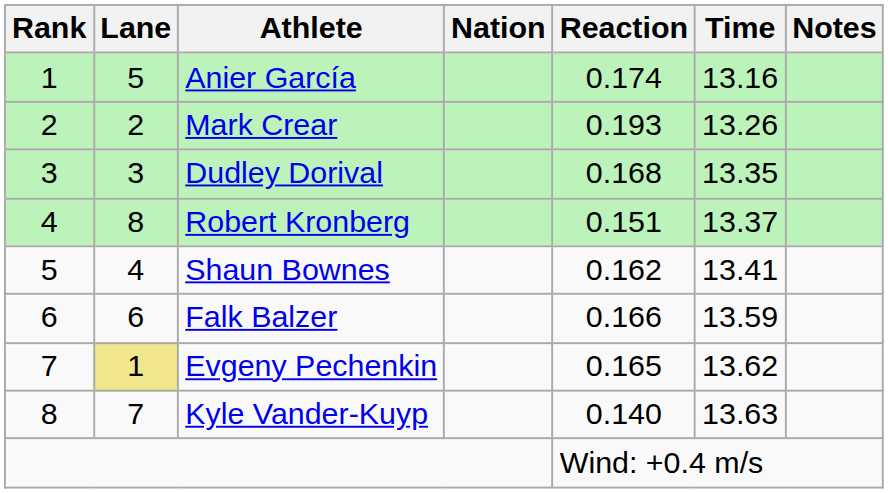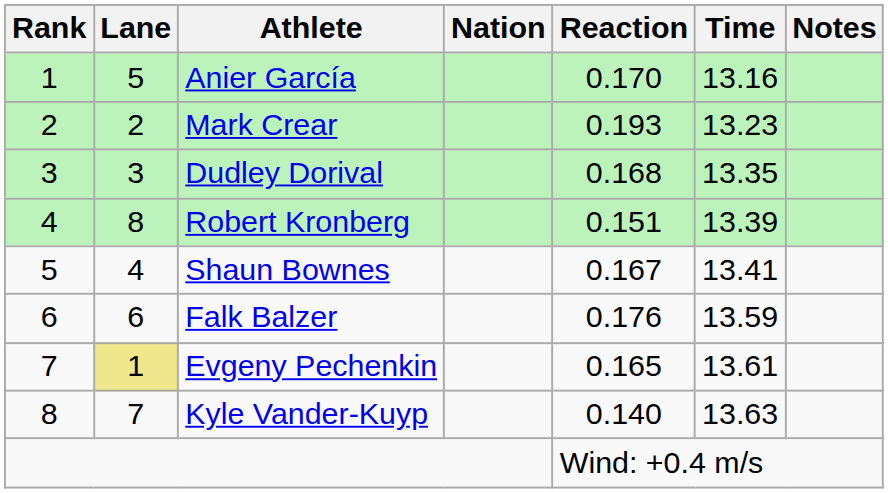 <table class="wikitable sortable" style="text-align:center">
 <tr>
 <th>Rank</th>
 <th>Lane</th>
 <th>Athlete</th>
 <th>Nation</th>
 <th>Reaction</th>
 <th>Time</th>
 <th>Notes</th>
 </tr>
 <tr bgcolor = "bbf3bb">
 <td>1</td>
 <td>5</td>
 <td align="left"><a href='#'>Anier García</a></td>
 <td align="left"></td>
-<td>0.174</td>
+<td>0.170</td>
 <td>13.16</td>
 <td></td>
 </tr>
 <tr bgcolor = "bbf3bb">
 <td>2</td>
 <td>2</td>
 <td align="left"><a href='#'>Mark Crear</a></td>
 <td align="left"></td>
 <td>0.193</td>
-<td>13.26</td>
+<td>13.23</td>
 <td></td>
 </tr>
 <tr bgcolor = "bbf3bb">
 <td>3</td>
 <td>3</td>
 <td align="left"><a href='#'>Dudley Dorival</a></td>
 <td align="left"></td>
 <td>0.168</td>
 <td>13.35</td>
 <td></td>
 </tr>
 <tr bgcolor = "bbf3bb">
 <td>4</td>
 <td>8</td>
 <td align="left"><a href='#'>Robert Kronberg</a></td>
 <td align="left"></td>
 <td>0.151</td>
-<td>13.37</td>
+<td>13.39</td>
 <td></td>
 </tr>
 <tr>
 <td>5</td>
 <td>4</td>
 <td align="left"><a href='#'>Shaun Bownes</a></td>
 <td align="left"></td>
-<td>0.162</td>
+<td>0.167</td>
 <td>13.41</td>
 <td></td>
 </tr>
 <tr>
 <td>6</td>
 <td>6</td>
 <td align="left"><a href='#'>Falk Balzer</a></td>
 <td align="left"></td>
-<td>0.166</td>
+<td>0.176</td>
 <td>13.59</td>
 <td></td>
 </tr>
 <tr>
 <td>7</td>
 <td style="background: khaki;">1</td>
 <td align="left"><a href='#'>Evgeny Pechenkin</a></td>
 <td align="left"></td>
 <td>0.165</td>
-<td>13.62</td>
+<td>13.61</td>
 <td></td>
 </tr>
 <tr>
 <td>8</td>
 <td>7</td>
 <td align="left"><a href='#'>Kyle Vander-Kuyp</a></td>
 <td align="left"></td>
 <td>0.140</td>
 <td>13.63</td>
 <td></td>
 </tr>
 <tr class="sortbottom">
 <td colspan=4></td>
 <td colspan="3" style="text-align:left;">Wind: +0.4 m/s</td>
 </tr>
 </table>
